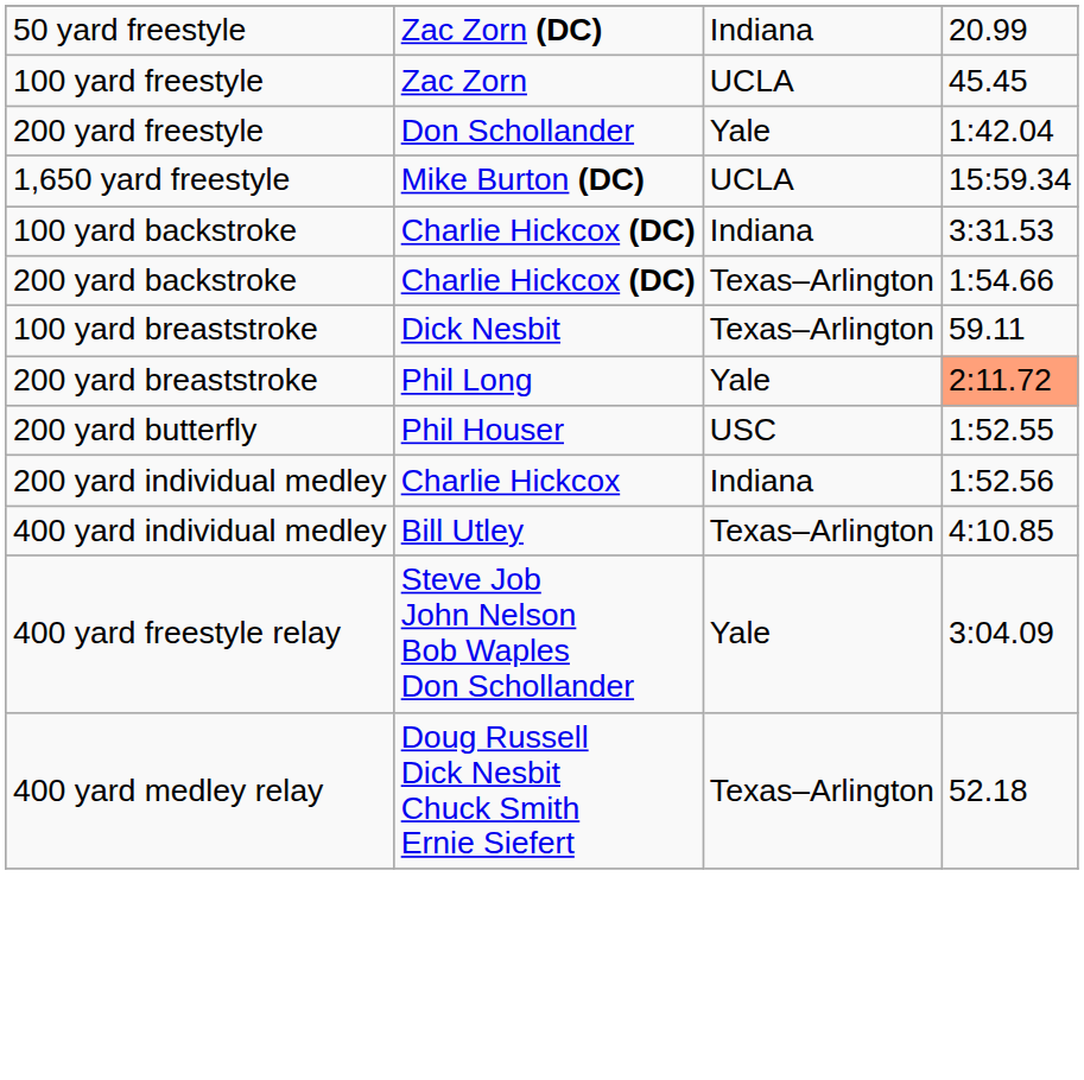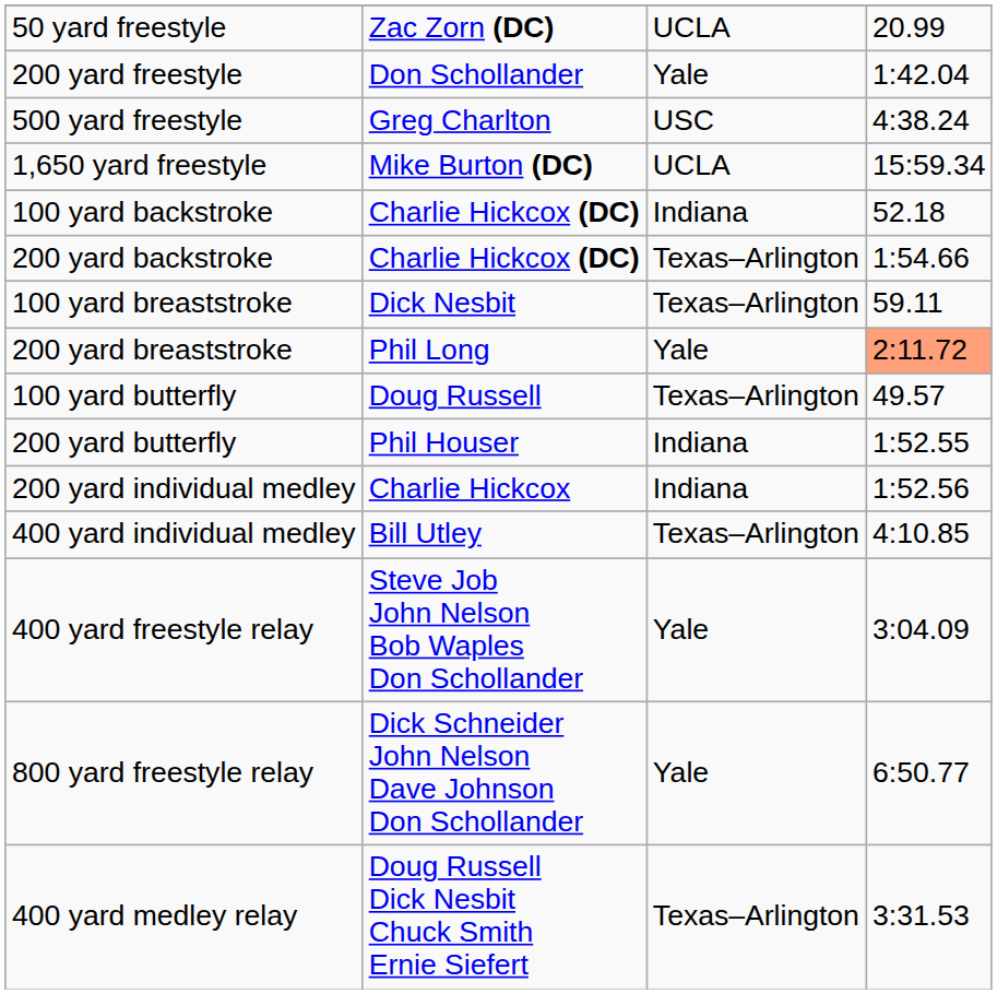 <table class="wikitable sortable" style="text-align:left">
 <tr>
 </tr>
 <tr>
 <td>50 yard freestyle</td>
 <td><a href='#'>Zac Zorn</a> <strong>(DC)</strong></td>
-<td>Indiana</td>
+<td>UCLA</td>
 <td>20.99</td>
-</tr>
-<tr>
-<td>100 yard freestyle</td>
-<td><a href='#'>Zac Zorn</a></td>
-<td>UCLA</td>
-<td>45.45</td>
 </tr>
 <tr>
 <td>200 yard freestyle</td>
 <td><a href='#'>Don Schollander</a></td>
 <td>Yale</td>
 <td>1:42.04</td>
+</tr>
+<tr>
+<td>500 yard freestyle</td>
+<td><a href='#'>Greg Charlton</a></td>
+<td>USC</td>
+<td>4:38.24</td>
 </tr>
 <tr>
 <td>1,650 yard freestyle</td>
 <td><a href='#'>Mike Burton</a> <strong>(DC)</strong></td>
 <td>UCLA</td>
 <td>15:59.34</td>
 </tr>
 <tr>
 <td>100 yard backstroke</td>
 <td><a href='#'>Charlie Hickcox</a> <strong>(DC)</strong></td>
 <td>Indiana</td>
-<td>3:31.53</td>
+<td>52.18</td>
 </tr>
 <tr>
 <td>200 yard backstroke</td>
 <td><a href='#'>Charlie Hickcox</a> <strong>(DC)</strong></td>
 <td>Texas–Arlington</td>
 <td>1:54.66</td>
 </tr>
 <tr>
 <td>100 yard breaststroke</td>
 <td><a href='#'>Dick Nesbit</a></td>
 <td>Texas–Arlington</td>
 <td>59.11</td>
 </tr>
 <tr>
 <td>200 yard breaststroke</td>
 <td><a href='#'>Phil Long</a></td>
 <td>Yale</td>
 <td style="background: lightsalmon;">2:11.72</td>
 </tr>
 <tr>
+<td>100 yard butterfly</td>
+<td><a href='#'>Doug Russell</a></td>
+<td>Texas–Arlington</td>
+<td>49.57</td>
+</tr>
+<tr>
 <td>200 yard butterfly</td>
 <td><a href='#'>Phil Houser</a></td>
-<td>USC</td>
+<td>Indiana</td>
 <td>1:52.55</td>
 </tr>
 <tr>
 <td>200 yard individual medley</td>
 <td><a href='#'>Charlie Hickcox</a></td>
 <td>Indiana</td>
 <td>1:52.56</td>
 </tr>
 <tr>
 <td>400 yard individual medley</td>
 <td><a href='#'>Bill Utley</a></td>
 <td>Texas–Arlington</td>
 <td>4:10.85</td>
 </tr>
 <tr>
 <td>400 yard freestyle relay</td>
 <td><a href='#'>Steve Job</a><br><a href='#'>John Nelson</a><br><a href='#'>Bob Waples</a><br><a href='#'>Don Schollander</a></td>
 <td>Yale</td>
 <td>3:04.09</td>
 </tr>
 <tr>
+<td>800 yard freestyle relay</td>
+<td><a href='#'>Dick Schneider</a><br><a href='#'>John Nelson</a><br><a href='#'>Dave Johnson</a><br><a href='#'>Don Schollander</a></td>
+<td>Yale</td>
+<td>6:50.77</td>
+</tr>
+<tr>
 <td>400 yard medley relay</td>
 <td><a href='#'>Doug Russell</a><br><a href='#'>Dick Nesbit</a><br><a href='#'>Chuck Smith</a><br><a href='#'>Ernie Siefert</a></td>
 <td>Texas–Arlington</td>
-<td>52.18</td>
+<td>3:31.53</td>
 </tr>
 </table>
